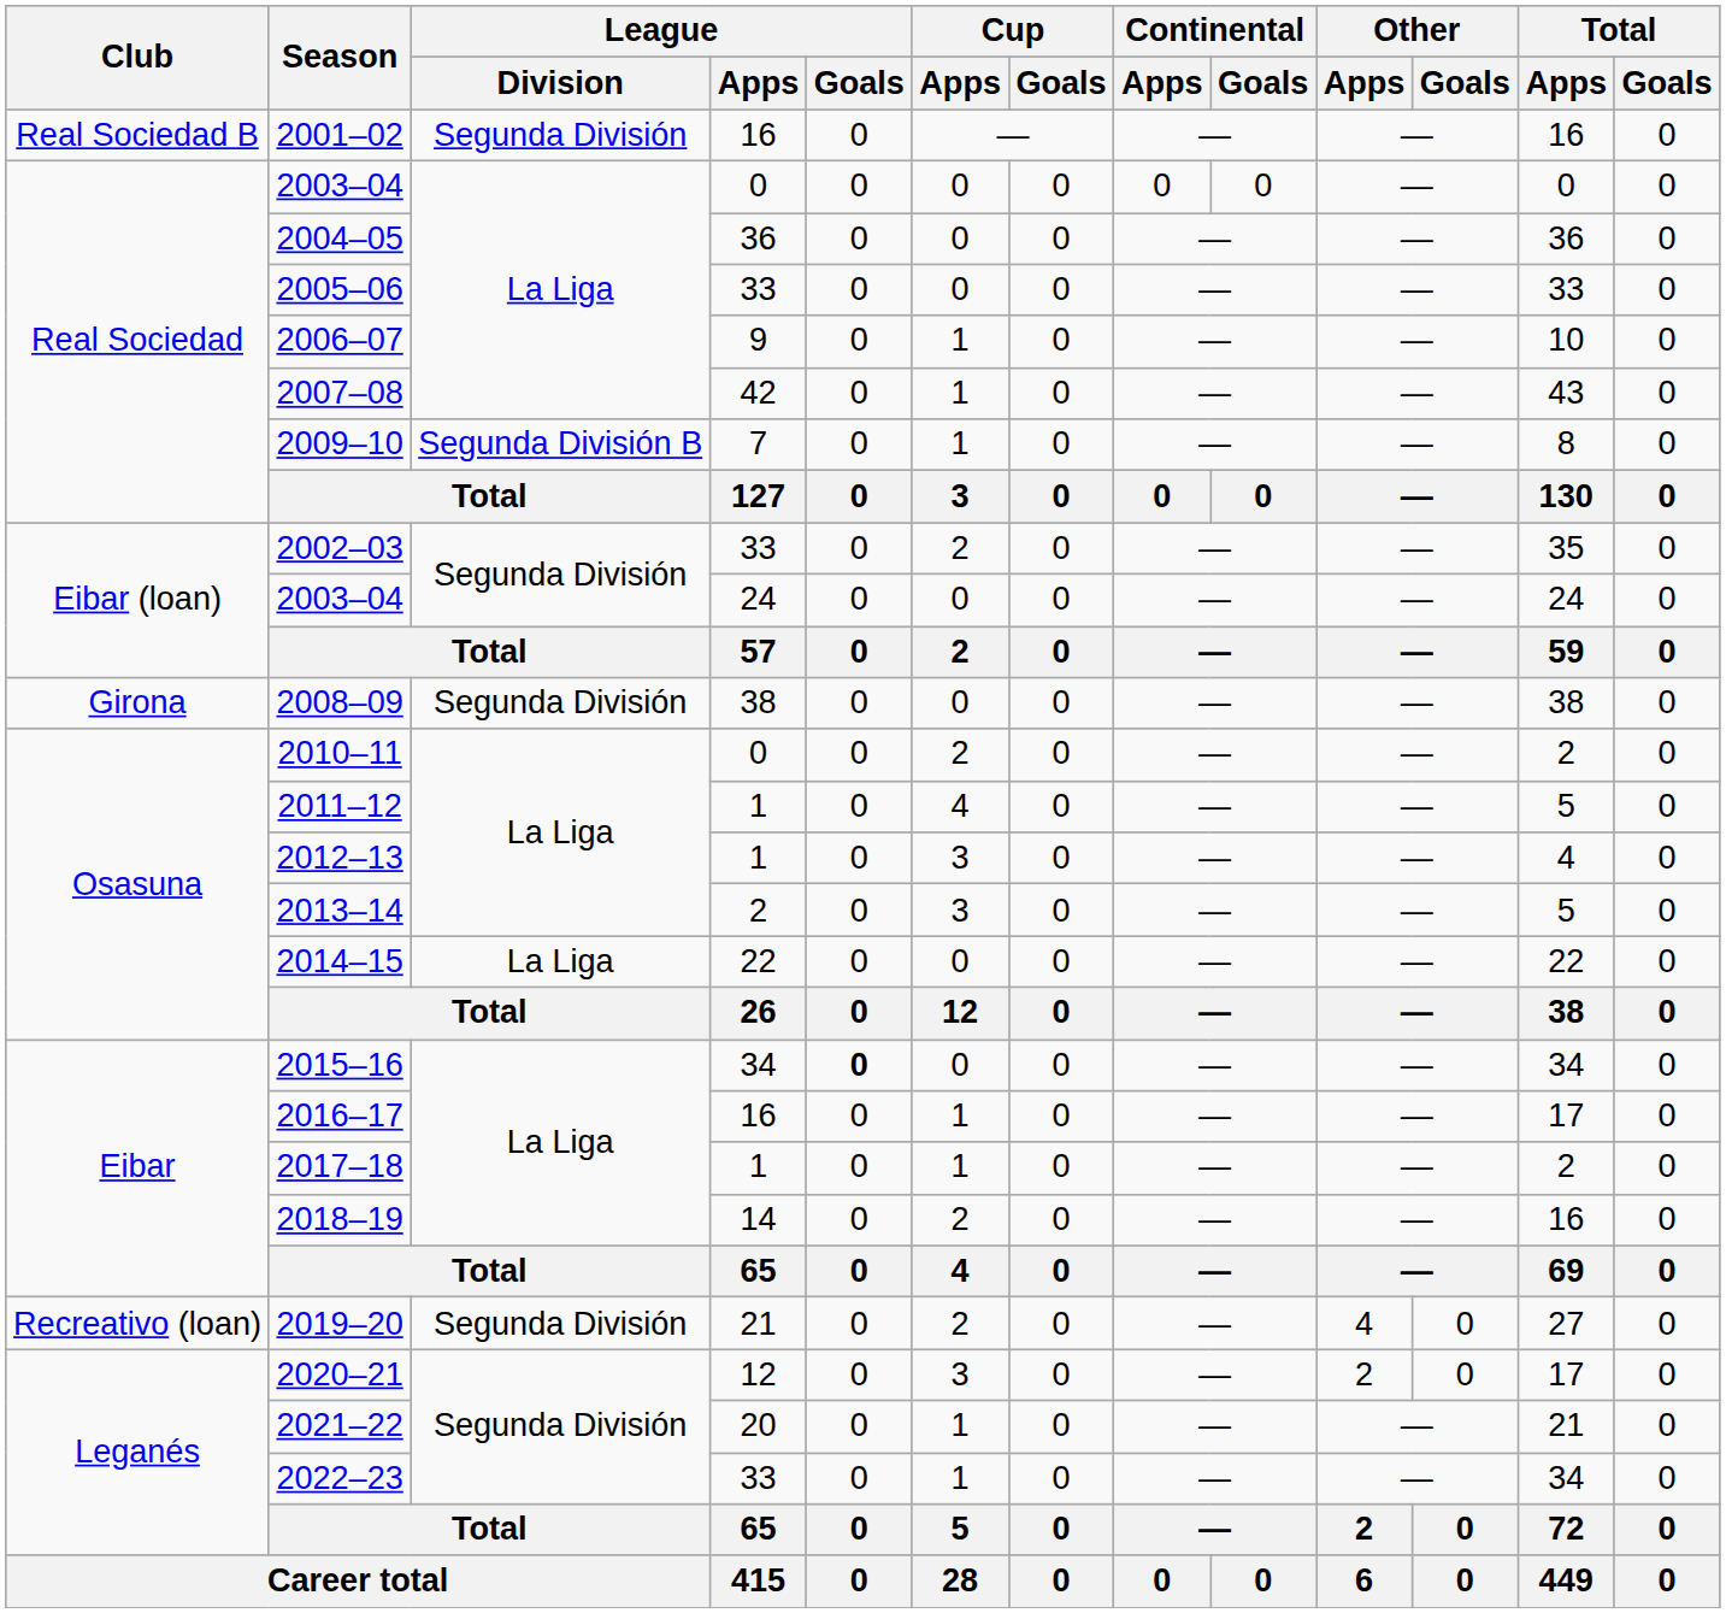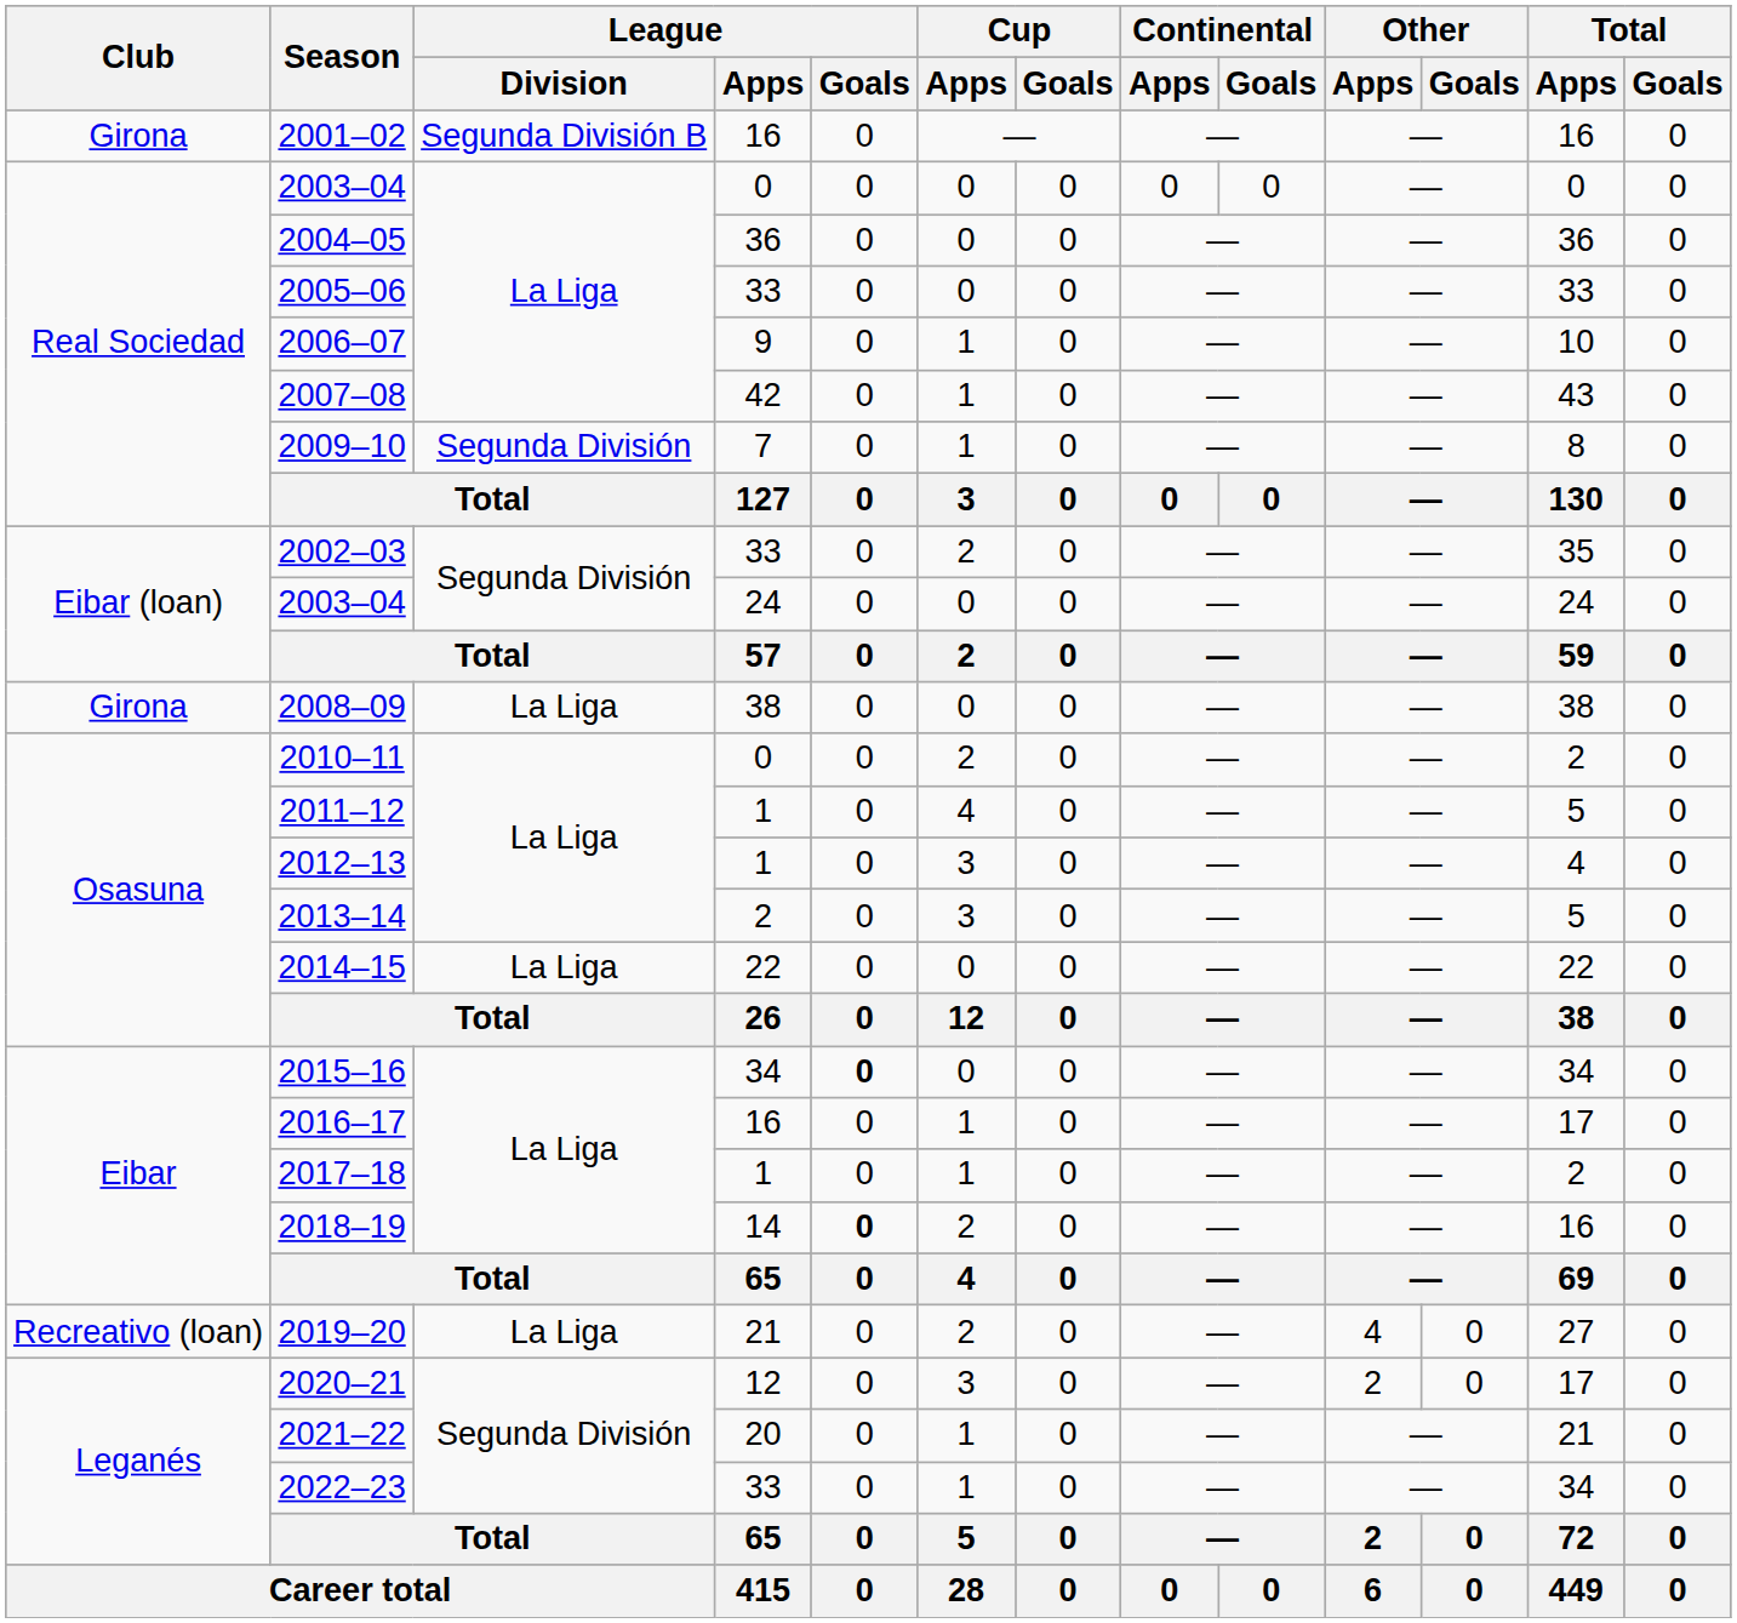 <table class=wikitable style=text-align:center>
 <tr>
 <th rowspan="2">Club</th>
 <th rowspan="2">Season</th>
 <th colspan="3">League</th>
 <th colspan="2">Cup</th>
 <th colspan="2">Continental</th>
 <th colspan="2">Other</th>
 <th colspan="2">Total</th>
 </tr>
 <tr>
 <th>Division</th>
 <th>Apps</th>
 <th>Goals</th>
 <th>Apps</th>
 <th>Goals</th>
 <th>Apps</th>
 <th>Goals</th>
 <th>Apps</th>
 <th>Goals</th>
 <th>Apps</th>
 <th>Goals</th>
 </tr>
 <tr>
-<td><a href='#'>Real Sociedad B</a></td>
+<td><a href='#'>Girona</a></td>
 <td><a href='#'>2001–02</a></td>
-<td><a href='#'>Segunda División</a></td>
+<td><a href='#'>Segunda División B</a></td>
 <td>16</td>
 <td>0</td>
 <td colspan="2">—</td>
 <td colspan="2">—</td>
 <td colspan="2">—</td>
 <td>16</td>
 <td>0</td>
 </tr>
 <tr>
 <td rowspan="7"><a href='#'>Real Sociedad</a></td>
 <td><a href='#'>2003–04</a></td>
 <td rowspan="5"><a href='#'>La Liga</a></td>
 <td>0</td>
 <td>0</td>
 <td>0</td>
 <td>0</td>
 <td>0</td>
 <td>0</td>
 <td colspan="2">—</td>
 <td>0</td>
 <td>0</td>
 </tr>
 <tr>
 <td><a href='#'>2004–05</a></td>
 <td>36</td>
 <td>0</td>
 <td>0</td>
 <td>0</td>
 <td colspan="2">—</td>
 <td colspan="2">—</td>
 <td>36</td>
 <td>0</td>
 </tr>
 <tr>
 <td><a href='#'>2005–06</a></td>
 <td>33</td>
 <td>0</td>
 <td>0</td>
 <td>0</td>
 <td colspan="2">—</td>
 <td colspan="2">—</td>
 <td>33</td>
 <td>0</td>
 </tr>
 <tr>
 <td><a href='#'>2006–07</a></td>
 <td>9</td>
 <td>0</td>
 <td>1</td>
 <td>0</td>
 <td colspan="2">—</td>
 <td colspan="2">—</td>
 <td>10</td>
 <td>0</td>
 </tr>
 <tr>
 <td><a href='#'>2007–08</a></td>
 <td>42</td>
 <td>0</td>
 <td>1</td>
 <td>0</td>
 <td colspan="2">—</td>
 <td colspan="2">—</td>
 <td>43</td>
 <td>0</td>
 </tr>
 <tr>
 <td><a href='#'>2009–10</a></td>
-<td><a href='#'>Segunda División B</a></td>
+<td><a href='#'>Segunda División</a></td>
 <td>7</td>
 <td>0</td>
 <td>1</td>
 <td>0</td>
 <td colspan="2">—</td>
 <td colspan="2">—</td>
 <td>8</td>
 <td>0</td>
 </tr>
 <tr>
 <th colspan="2">Total</th>
 <th>127</th>
 <th>0</th>
 <th>3</th>
 <th>0</th>
 <th>0</th>
 <th>0</th>
 <th colspan="2">—</th>
 <th>130</th>
 <th>0</th>
 </tr>
 <tr>
 <td rowspan="3"><a href='#'>Eibar</a> (loan)</td>
 <td><a href='#'>2002–03</a></td>
 <td rowspan="2">Segunda División</td>
 <td>33</td>
 <td>0</td>
 <td>2</td>
 <td>0</td>
 <td colspan="2">—</td>
 <td colspan="2">—</td>
 <td>35</td>
 <td>0</td>
 </tr>
 <tr>
 <td><a href='#'>2003–04</a></td>
 <td>24</td>
 <td>0</td>
 <td>0</td>
 <td>0</td>
 <td colspan="2">—</td>
 <td colspan="2">—</td>
 <td>24</td>
 <td>0</td>
 </tr>
 <tr>
 <th colspan="2">Total</th>
 <th>57</th>
 <th>0</th>
 <th>2</th>
 <th>0</th>
 <th colspan="2">—</th>
 <th colspan="2">—</th>
 <th>59</th>
 <th>0</th>
 </tr>
 <tr>
 <td><a href='#'>Girona</a></td>
 <td><a href='#'>2008–09</a></td>
-<td>Segunda División</td>
+<td>La Liga</td>
 <td>38</td>
 <td>0</td>
 <td>0</td>
 <td>0</td>
 <td colspan="2">—</td>
 <td colspan="2">—</td>
 <td>38</td>
 <td>0</td>
 </tr>
 <tr>
 <td rowspan="6"><a href='#'>Osasuna</a></td>
 <td><a href='#'>2010–11</a></td>
 <td rowspan="4">La Liga</td>
 <td>0</td>
 <td>0</td>
 <td>2</td>
 <td>0</td>
 <td colspan="2">—</td>
 <td colspan="2">—</td>
 <td>2</td>
 <td>0</td>
 </tr>
 <tr>
 <td><a href='#'>2011–12</a></td>
 <td>1</td>
 <td>0</td>
 <td>4</td>
 <td>0</td>
 <td colspan="2">—</td>
 <td colspan="2">—</td>
 <td>5</td>
 <td>0</td>
 </tr>
 <tr>
 <td><a href='#'>2012–13</a></td>
 <td>1</td>
 <td>0</td>
 <td>3</td>
 <td>0</td>
 <td colspan="2">—</td>
 <td colspan="2">—</td>
 <td>4</td>
 <td>0</td>
 </tr>
 <tr>
 <td><a href='#'>2013–14</a></td>
 <td>2</td>
 <td>0</td>
 <td>3</td>
 <td>0</td>
 <td colspan="2">—</td>
 <td colspan="2">—</td>
 <td>5</td>
 <td>0</td>
 </tr>
 <tr>
 <td><a href='#'>2014–15</a></td>
 <td>La Liga</td>
 <td>22</td>
 <td>0</td>
 <td>0</td>
 <td>0</td>
 <td colspan="2">—</td>
 <td colspan="2">—</td>
 <td>22</td>
 <td>0</td>
 </tr>
 <tr>
 <th colspan="2">Total</th>
 <th>26</th>
 <th>0</th>
 <th>12</th>
 <th>0</th>
 <th colspan="2">—</th>
 <th colspan="2">—</th>
 <th>38</th>
 <th>0</th>
 </tr>
 <tr>
 <td rowspan="5"><a href='#'>Eibar</a></td>
 <td><a href='#'>2015–16</a></td>
 <td rowspan="4">La Liga</td>
 <td>34</td>
 <td><strong>0</strong></td>
 <td>0</td>
 <td>0</td>
 <td colspan="2">—</td>
 <td colspan="2">—</td>
 <td>34</td>
 <td>0</td>
 </tr>
 <tr>
 <td><a href='#'>2016–17</a></td>
 <td>16</td>
 <td>0</td>
 <td>1</td>
 <td>0</td>
 <td colspan="2">—</td>
 <td colspan="2">—</td>
 <td>17</td>
 <td>0</td>
 </tr>
 <tr>
 <td><a href='#'>2017–18</a></td>
 <td>1</td>
 <td>0</td>
 <td>1</td>
 <td>0</td>
 <td colspan="2">—</td>
 <td colspan="2">—</td>
 <td>2</td>
 <td>0</td>
 </tr>
 <tr>
 <td><a href='#'>2018–19</a></td>
 <td>14</td>
-<td>0</td>
+<td><strong>0</strong></td>
 <td>2</td>
 <td>0</td>
 <td colspan="2">—</td>
 <td colspan="2">—</td>
 <td>16</td>
 <td>0</td>
 </tr>
 <tr>
 <th colspan="2">Total</th>
 <th>65</th>
 <th>0</th>
 <th>4</th>
 <th>0</th>
 <th colspan="2">—</th>
 <th colspan="2">—</th>
 <th>69</th>
 <th>0</th>
 </tr>
 <tr>
 <td><a href='#'>Recreativo</a> (loan)</td>
 <td><a href='#'>2019–20</a></td>
-<td>Segunda División</td>
+<td>La Liga</td>
 <td>21</td>
 <td>0</td>
 <td>2</td>
 <td>0</td>
 <td colspan="2">—</td>
 <td>4</td>
 <td>0</td>
 <td>27</td>
 <td>0</td>
 </tr>
 <tr>
 <td rowspan="4"><a href='#'>Leganés</a></td>
 <td><a href='#'>2020–21</a></td>
 <td rowspan="3">Segunda División</td>
 <td>12</td>
 <td>0</td>
 <td>3</td>
 <td>0</td>
 <td colspan="2">—</td>
 <td>2</td>
 <td>0</td>
 <td>17</td>
 <td>0</td>
 </tr>
 <tr>
 <td><a href='#'>2021–22</a></td>
 <td>20</td>
 <td>0</td>
 <td>1</td>
 <td>0</td>
 <td colspan="2">—</td>
 <td colspan="2">—</td>
 <td>21</td>
 <td>0</td>
 </tr>
 <tr>
 <td><a href='#'>2022–23</a></td>
 <td>33</td>
 <td>0</td>
 <td>1</td>
 <td>0</td>
 <td colspan="2">—</td>
 <td colspan="2">—</td>
 <td>34</td>
 <td>0</td>
 </tr>
 <tr>
 <th colspan="2">Total</th>
 <th>65</th>
 <th>0</th>
 <th>5</th>
 <th>0</th>
 <th colspan="2">—</th>
 <th>2</th>
 <th>0</th>
 <th>72</th>
 <th>0</th>
 </tr>
 <tr>
 <th colspan="3">Career total</th>
 <th>415</th>
 <th>0</th>
 <th>28</th>
 <th>0</th>
 <th>0</th>
 <th>0</th>
 <th>6</th>
 <th>0</th>
 <th>449</th>
 <th>0</th>
 </tr>
 </table>
